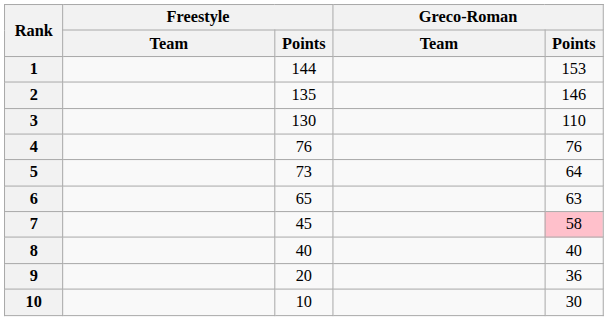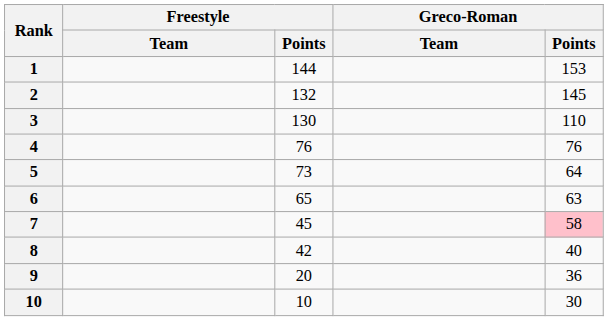 <table class="wikitable" style="text-align:center;">
 <tr>
 <th rowspan="2" width="50">Rank</th>
 <th colspan="2">Freestyle</th>
 <th colspan="2">Greco-Roman</th>
 </tr>
 <tr>
 <th width="200">Team</th>
 <th width="50">Points</th>
 <th width="200">Team</th>
 <th width="50">Points</th>
 </tr>
 <tr>
 <th>1</th>
 <td align="left"></td>
 <td>144</td>
 <td align="left"></td>
 <td>153</td>
 </tr>
 <tr>
 <th>2</th>
 <td align="left"></td>
-<td>135</td>
+<td>132</td>
 <td align="left"></td>
-<td>146</td>
+<td>145</td>
 </tr>
 <tr>
 <th>3</th>
 <td align="left"></td>
 <td>130</td>
 <td align="left"></td>
 <td>110</td>
 </tr>
 <tr>
 <th>4</th>
 <td align="left"></td>
 <td>76</td>
 <td align="left"></td>
 <td>76</td>
 </tr>
 <tr>
 <th>5</th>
 <td align="left"></td>
 <td>73</td>
 <td align="left"></td>
 <td>64</td>
 </tr>
 <tr>
 <th>6</th>
 <td align="left"></td>
 <td>65</td>
 <td align="left"></td>
 <td>63</td>
 </tr>
 <tr>
 <th>7</th>
 <td align="left"></td>
 <td>45</td>
 <td align="left"></td>
 <td style="background: pink;">58</td>
 </tr>
 <tr>
 <th>8</th>
 <td align="left"></td>
-<td>40</td>
+<td>42</td>
 <td align="left"></td>
 <td>40</td>
 </tr>
 <tr>
 <th>9</th>
 <td align="left"></td>
 <td>20</td>
 <td align="left"></td>
 <td>36</td>
 </tr>
 <tr>
 <th>10</th>
 <td align="left"></td>
 <td>10</td>
 <td align="left"></td>
 <td>30</td>
 </tr>
 </table>
